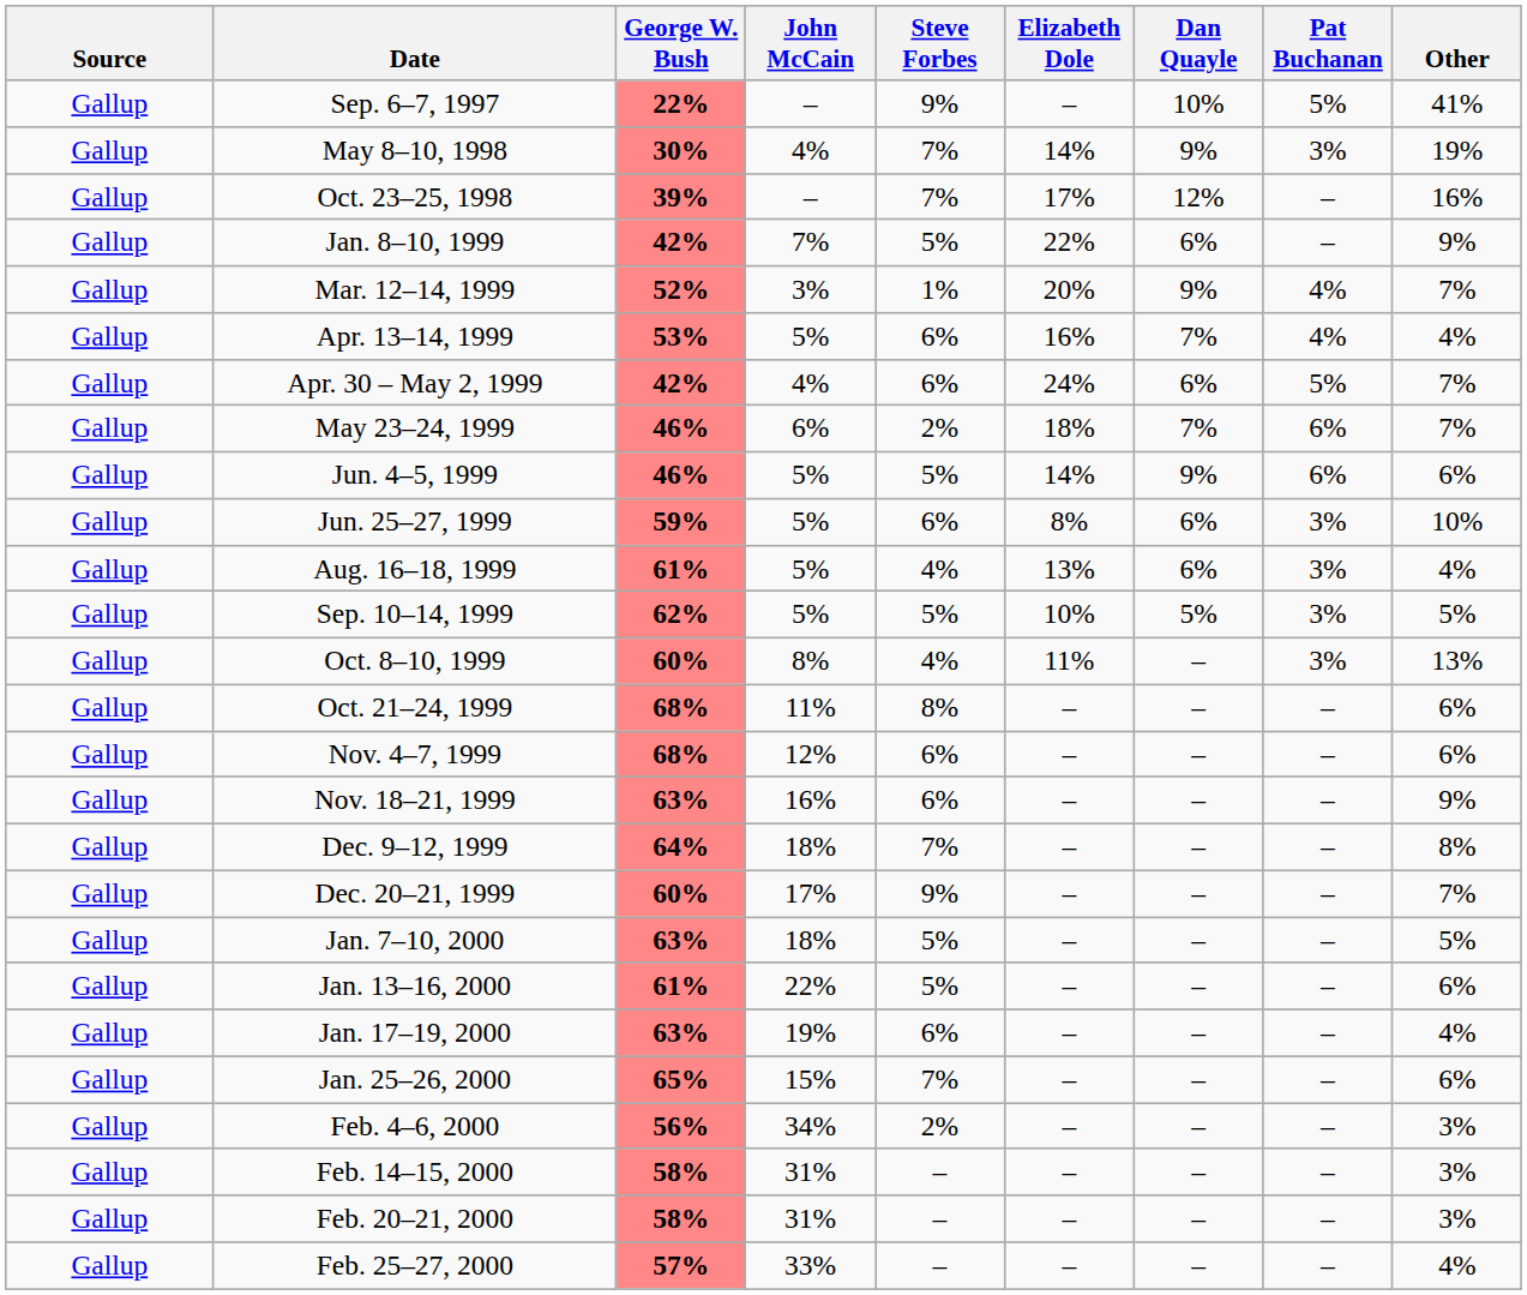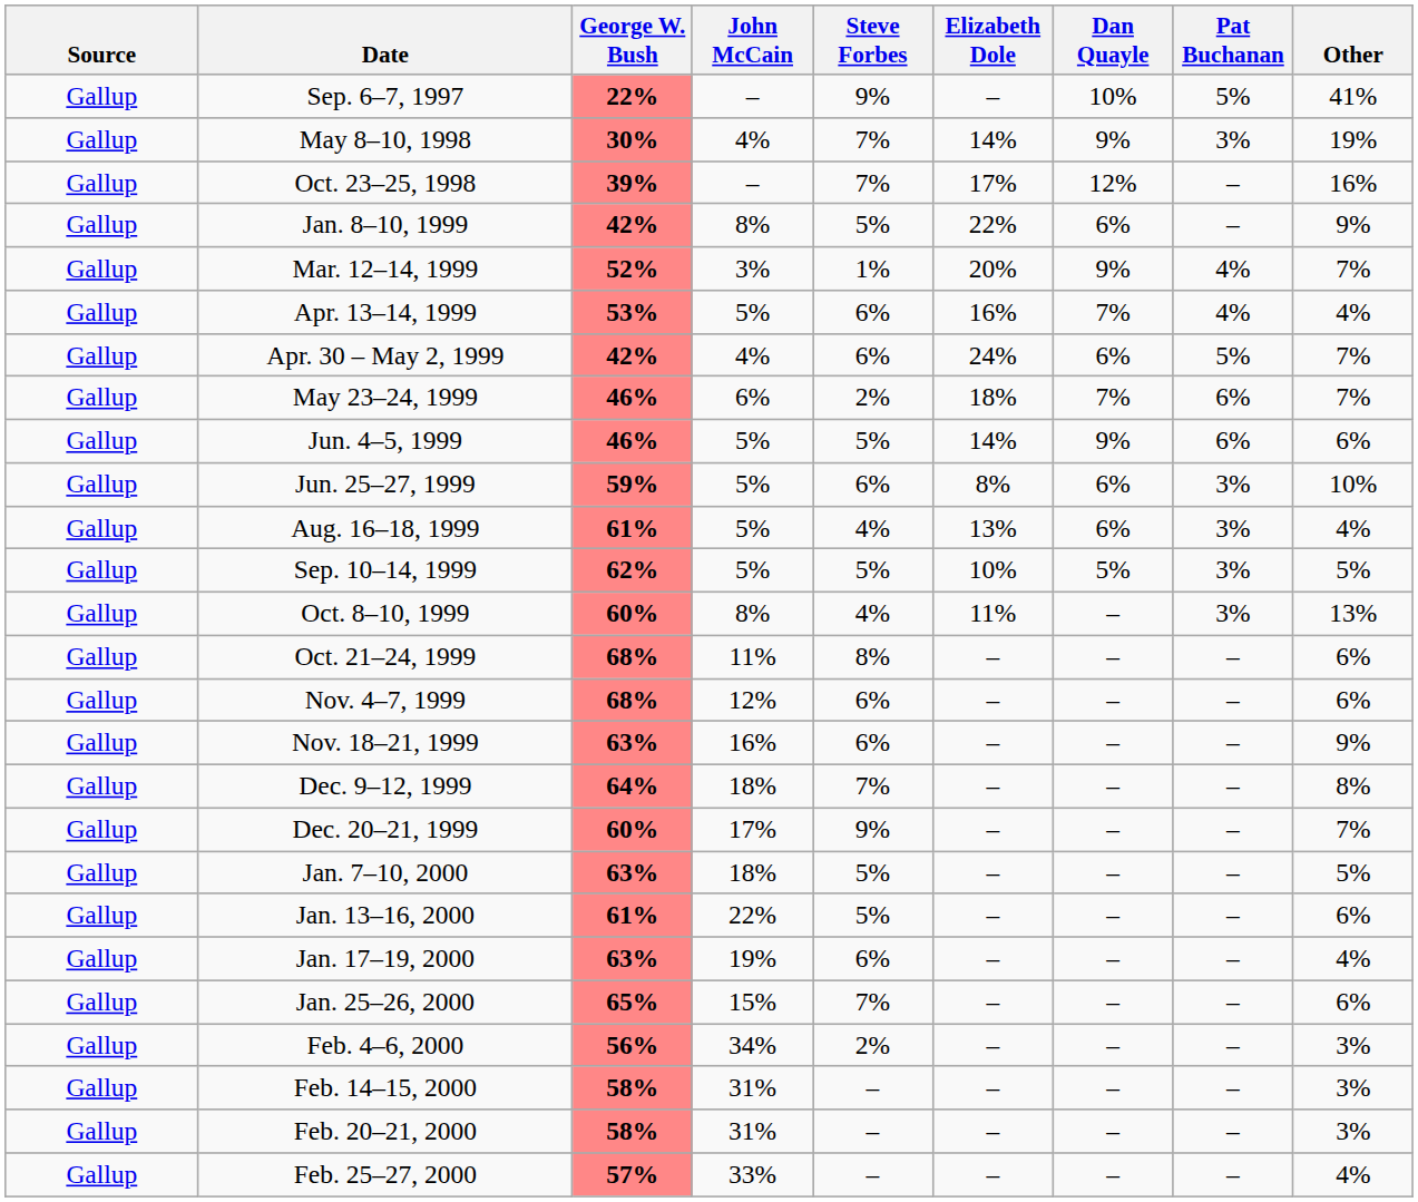 <table class="wikitable" style="font-size:90%; text-align:center">
 <tr valign=bottom style="font-size:90%;">
 <th width="100px">Source</th>
 <th width="200px">Date</th>
 <th width="60px"><a href='#'>George W. Bush</a></th>
 <th width="60px"><a href='#'>John McCain</a></th>
 <th width="60px"><a href='#'>Steve Forbes</a></th>
 <th width="60px"><a href='#'>Elizabeth Dole</a></th>
 <th width="60px"><a href='#'>Dan Quayle</a></th>
 <th width="60px"><a href='#'>Pat Buchanan</a></th>
 <th width="60px">Other</th>
 </tr>
 <tr>
 <td><a href='#'>Gallup</a></td>
 <td>Sep. 6–7, 1997</td>
 <td style="background:#ff8787;"><strong>22%</strong></td>
 <td>–</td>
 <td>9%</td>
 <td>–</td>
 <td>10%</td>
 <td>5%</td>
 <td>41%</td>
 </tr>
 <tr>
 <td><a href='#'>Gallup</a></td>
 <td>May 8–10, 1998</td>
 <td style="background:#ff8787;"><strong>30%</strong></td>
 <td>4%</td>
 <td>7%</td>
 <td>14%</td>
 <td>9%</td>
 <td>3%</td>
 <td>19%</td>
 </tr>
 <tr>
 <td><a href='#'>Gallup</a></td>
 <td>Oct. 23–25, 1998</td>
 <td style="background:#ff8787;"><strong>39%</strong></td>
 <td>–</td>
 <td>7%</td>
 <td>17%</td>
 <td>12%</td>
 <td>–</td>
 <td>16%</td>
 </tr>
 <tr>
 <td><a href='#'>Gallup</a></td>
 <td>Jan. 8–10, 1999</td>
 <td style="background:#ff8787;"><strong>42%</strong></td>
-<td>7%</td>
+<td>8%</td>
 <td>5%</td>
 <td>22%</td>
 <td>6%</td>
 <td>–</td>
 <td>9%</td>
 </tr>
 <tr>
 <td><a href='#'>Gallup</a></td>
 <td>Mar. 12–14, 1999</td>
 <td style="background:#ff8787;"><strong>52%</strong></td>
 <td>3%</td>
 <td>1%</td>
 <td>20%</td>
 <td>9%</td>
 <td>4%</td>
 <td>7%</td>
 </tr>
 <tr>
 <td><a href='#'>Gallup</a></td>
 <td>Apr. 13–14, 1999</td>
 <td style="background:#ff8787;"><strong>53%</strong></td>
 <td>5%</td>
 <td>6%</td>
 <td>16%</td>
 <td>7%</td>
 <td>4%</td>
 <td>4%</td>
 </tr>
 <tr>
 <td><a href='#'>Gallup</a></td>
 <td>Apr. 30 – May 2, 1999</td>
 <td style="background:#ff8787;"><strong>42%</strong></td>
 <td>4%</td>
 <td>6%</td>
 <td>24%</td>
 <td>6%</td>
 <td>5%</td>
 <td>7%</td>
 </tr>
 <tr>
 <td><a href='#'>Gallup</a></td>
 <td>May 23–24, 1999</td>
 <td style="background:#ff8787;"><strong>46%</strong></td>
 <td>6%</td>
 <td>2%</td>
 <td>18%</td>
 <td>7%</td>
 <td>6%</td>
 <td>7%</td>
 </tr>
 <tr>
 <td><a href='#'>Gallup</a></td>
 <td>Jun. 4–5, 1999</td>
 <td style="background:#ff8787;"><strong>46%</strong></td>
 <td>5%</td>
 <td>5%</td>
 <td>14%</td>
 <td>9%</td>
 <td>6%</td>
 <td>6%</td>
 </tr>
 <tr>
 <td><a href='#'>Gallup</a></td>
 <td>Jun. 25–27, 1999</td>
 <td style="background:#ff8787;"><strong>59%</strong></td>
 <td>5%</td>
 <td>6%</td>
 <td>8%</td>
 <td>6%</td>
 <td>3%</td>
 <td>10%</td>
 </tr>
 <tr>
 <td><a href='#'>Gallup</a></td>
 <td>Aug. 16–18, 1999</td>
 <td style="background:#ff8787;"><strong>61%</strong></td>
 <td>5%</td>
 <td>4%</td>
 <td>13%</td>
 <td>6%</td>
 <td>3%</td>
 <td>4%</td>
 </tr>
 <tr>
 <td><a href='#'>Gallup</a></td>
 <td>Sep. 10–14, 1999</td>
 <td style="background:#ff8787;"><strong>62%</strong></td>
 <td>5%</td>
 <td>5%</td>
 <td>10%</td>
 <td>5%</td>
 <td>3%</td>
 <td>5%</td>
 </tr>
 <tr>
 <td><a href='#'>Gallup</a></td>
 <td>Oct. 8–10, 1999</td>
 <td style="background:#ff8787;"><strong>60%</strong></td>
 <td>8%</td>
 <td>4%</td>
 <td>11%</td>
 <td>–</td>
 <td>3%</td>
 <td>13%</td>
 </tr>
 <tr>
 <td><a href='#'>Gallup</a></td>
 <td>Oct. 21–24, 1999</td>
 <td style="background:#ff8787;"><strong>68%</strong></td>
 <td>11%</td>
 <td>8%</td>
 <td>–</td>
 <td>–</td>
 <td>–</td>
 <td>6%</td>
 </tr>
 <tr>
 <td><a href='#'>Gallup</a></td>
 <td>Nov. 4–7, 1999</td>
 <td style="background:#ff8787;"><strong>68%</strong></td>
 <td>12%</td>
 <td>6%</td>
 <td>–</td>
 <td>–</td>
 <td>–</td>
 <td>6%</td>
 </tr>
 <tr>
 <td><a href='#'>Gallup</a></td>
 <td>Nov. 18–21, 1999</td>
 <td style="background:#ff8787;"><strong>63%</strong></td>
 <td>16%</td>
 <td>6%</td>
 <td>–</td>
 <td>–</td>
 <td>–</td>
 <td>9%</td>
 </tr>
 <tr>
 <td><a href='#'>Gallup</a></td>
 <td>Dec. 9–12, 1999</td>
 <td style="background:#ff8787;"><strong>64%</strong></td>
 <td>18%</td>
 <td>7%</td>
 <td>–</td>
 <td>–</td>
 <td>–</td>
 <td>8%</td>
 </tr>
 <tr>
 <td><a href='#'>Gallup</a></td>
 <td>Dec. 20–21, 1999</td>
 <td style="background:#ff8787;"><strong>60%</strong></td>
 <td>17%</td>
 <td>9%</td>
 <td>–</td>
 <td>–</td>
 <td>–</td>
 <td>7%</td>
 </tr>
 <tr>
 <td><a href='#'>Gallup</a></td>
 <td>Jan. 7–10, 2000</td>
 <td style="background:#ff8787;"><strong>63%</strong></td>
 <td>18%</td>
 <td>5%</td>
 <td>–</td>
 <td>–</td>
 <td>–</td>
 <td>5%</td>
 </tr>
 <tr>
 <td><a href='#'>Gallup</a></td>
 <td>Jan. 13–16, 2000</td>
 <td style="background:#ff8787;"><strong>61%</strong></td>
 <td>22%</td>
 <td>5%</td>
 <td>–</td>
 <td>–</td>
 <td>–</td>
 <td>6%</td>
 </tr>
 <tr>
 <td><a href='#'>Gallup</a></td>
 <td>Jan. 17–19, 2000</td>
 <td style="background:#ff8787;"><strong>63%</strong></td>
 <td>19%</td>
 <td>6%</td>
 <td>–</td>
 <td>–</td>
 <td>–</td>
 <td>4%</td>
 </tr>
 <tr>
 <td><a href='#'>Gallup</a></td>
 <td>Jan. 25–26, 2000</td>
 <td style="background:#ff8787;"><strong>65%</strong></td>
 <td>15%</td>
 <td>7%</td>
 <td>–</td>
 <td>–</td>
 <td>–</td>
 <td>6%</td>
 </tr>
 <tr>
 <td><a href='#'>Gallup</a></td>
 <td>Feb. 4–6, 2000</td>
 <td style="background:#ff8787;"><strong>56%</strong></td>
 <td>34%</td>
 <td>2%</td>
 <td>–</td>
 <td>–</td>
 <td>–</td>
 <td>3%</td>
 </tr>
 <tr>
 <td><a href='#'>Gallup</a></td>
 <td>Feb. 14–15, 2000</td>
 <td style="background:#ff8787;"><strong>58%</strong></td>
 <td>31%</td>
 <td>–</td>
 <td>–</td>
 <td>–</td>
 <td>–</td>
 <td>3%</td>
 </tr>
 <tr>
 <td><a href='#'>Gallup</a></td>
 <td>Feb. 20–21, 2000</td>
 <td style="background:#ff8787;"><strong>58%</strong></td>
 <td>31%</td>
 <td>–</td>
 <td>–</td>
 <td>–</td>
 <td>–</td>
 <td>3%</td>
 </tr>
 <tr>
 <td><a href='#'>Gallup</a></td>
 <td>Feb. 25–27, 2000</td>
 <td style="background:#ff8787;"><strong>57%</strong></td>
 <td>33%</td>
 <td>–</td>
 <td>–</td>
 <td>–</td>
 <td>–</td>
 <td>4%</td>
 </tr>
 </table>
